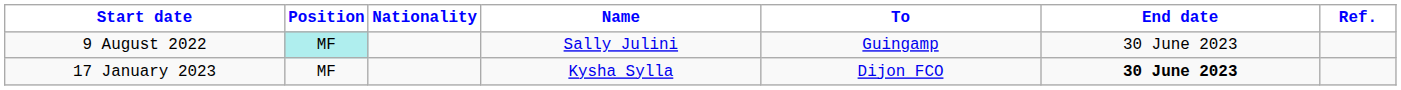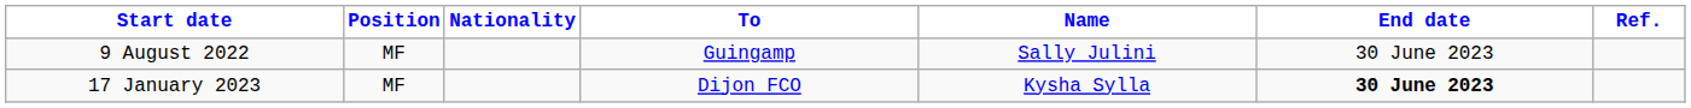 <table class="wikitable" style="text-align:center; font-size:90%; ">
 <tr>
 <th style="background:#FFFFFF; color:blue; width:200px;">Start date</th>
 <th style="background:#FFFFFF; color:blue; width:50px;">Position</th>
 <th style="background:#FFFFFF; color:blue; width:50px;">Nationality</th>
+<th style="background:#FFFFFF; color:blue; width:200px;">To</th>
 <th style="background:#FFFFFF; color:blue; width:200px;">Name</th>
-<th style="background:#FFFFFF; color:blue; width:200px;">To</th>
 <th style="background:#FFFFFF; color:blue; width:200px;">End date</th>
 <th style="background:#FFFFFF; color:blue; width:50px;">Ref.</th>
 </tr>
 <tr>
 <td>9 August 2022</td>
-<td style="background: paleturquoise;">MF</td>
+<td>MF</td>
 <td></td>
+<td><a href='#'>Guingamp</a></td>
 <td><a href='#'>Sally Julini</a></td>
-<td><a href='#'>Guingamp</a></td>
 <td>30 June 2023</td>
 <td></td>
 </tr>
 <tr>
 <td>17 January 2023</td>
 <td>MF</td>
 <td></td>
+<td><a href='#'>Dijon FCO</a></td>
 <td><a href='#'>Kysha Sylla</a></td>
-<td><a href='#'>Dijon FCO</a></td>
 <td><strong>30 June 2023</strong></td>
 <td></td>
 </tr>
 </table>
